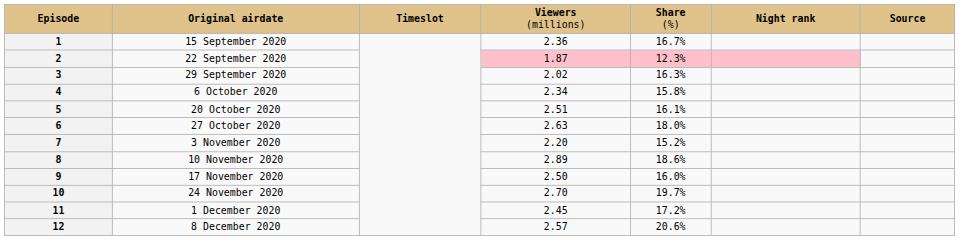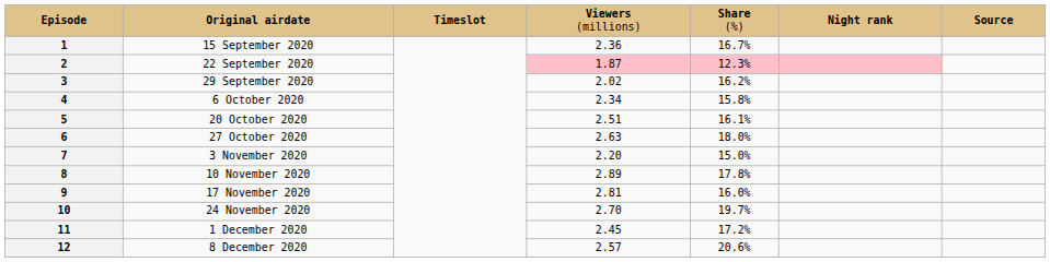 <table class="wikitable plainrowheaders" style="text-align:center; line-height:16px; width:99%">
 <tr style="background:#DFC38A"|>
 <td><strong>Episode</strong></td>
 <td><strong>Original airdate</strong></td>
 <td><strong>Timeslot</strong></td>
 <td><strong>Viewers</strong><br>(millions)</td>
 <td><strong>Share</strong><br>(%)</td>
 <td><strong>Night rank</strong></td>
 <td><strong>Source</strong></td>
 </tr>
 <tr>
 <th>1</th>
 <td>15 September 2020</td>
 <td rowspan=13></td>
 <td>2.36</td>
 <td>16.7%</td>
 <td></td>
 <td></td>
 </tr>
 <tr>
 <th>2</th>
 <td>22 September 2020</td>
 <td bgcolor=#FFC0CB>1.87</td>
 <td bgcolor=#FFC0CB>12.3%</td>
 <td bgcolor=#FFC0CB></td>
 <td></td>
 </tr>
 <tr>
 <th>3</th>
 <td>29 September 2020</td>
 <td>2.02</td>
-<td>16.3%</td>
+<td>16.2%</td>
 <td></td>
 <td></td>
 </tr>
 <tr>
 <th>4</th>
 <td>6 October 2020</td>
 <td>2.34</td>
 <td>15.8%</td>
 <td></td>
 <td></td>
 </tr>
 <tr>
 <th>5</th>
 <td>20 October 2020</td>
 <td>2.51</td>
 <td>16.1%</td>
 <td></td>
 <td></td>
 </tr>
 <tr>
 <th>6</th>
 <td>27 October 2020</td>
 <td>2.63</td>
 <td>18.0%</td>
 <td></td>
 <td></td>
 </tr>
 <tr>
 <th>7</th>
 <td>3 November 2020</td>
 <td>2.20</td>
-<td>15.2%</td>
+<td>15.0%</td>
 <td></td>
 <td></td>
 </tr>
 <tr>
 <th>8</th>
 <td>10 November 2020</td>
 <td>2.89</td>
-<td>18.6%</td>
+<td>17.8%</td>
 <td></td>
 <td></td>
 </tr>
 <tr>
 <th>9</th>
 <td>17 November 2020</td>
-<td>2.50</td>
+<td>2.81</td>
 <td>16.0%</td>
 <td></td>
 <td></td>
 </tr>
 <tr>
 <th>10</th>
 <td>24 November 2020</td>
 <td>2.70</td>
 <td>19.7%</td>
 <td></td>
 <td></td>
 </tr>
 <tr>
 <th>11</th>
 <td>1 December 2020</td>
 <td>2.45</td>
 <td>17.2%</td>
 <td></td>
 <td></td>
 </tr>
 <tr>
 <th>12</th>
 <td>8 December 2020</td>
 <td>2.57</td>
 <td>20.6%</td>
 <td></td>
 <td></td>
 </tr>
 </table>
